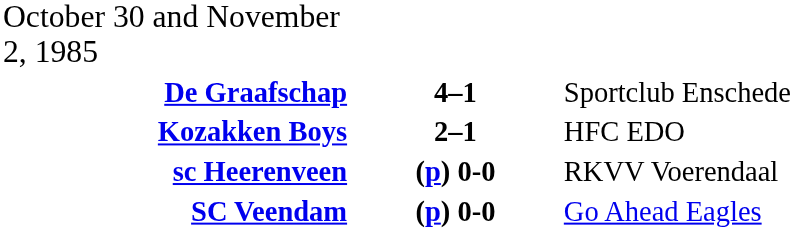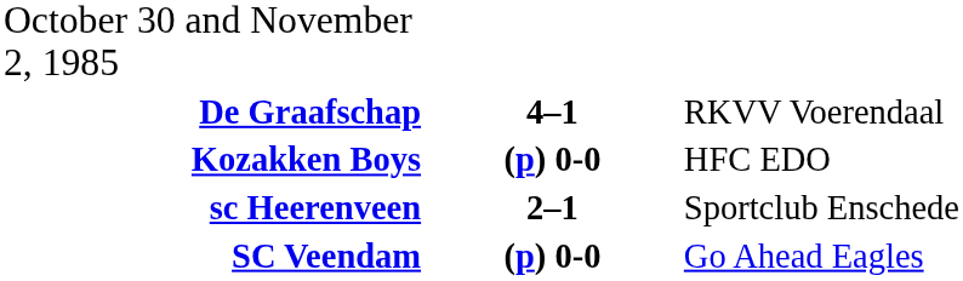 <table width=100% cellspacing=1>
 <tr>
 <th width=20%></th>
 <th width=12%></th>
 <th width=20%></th>
 <th></th>
 </tr>
 <tr>
 <td>October 30 and November 2, 1985</td>
 </tr>
 <tr style=font-size:90%>
 <td align=right><strong><a href='#'>De Graafschap</a></strong></td>
 <td align=center><strong>4–1</strong></td>
-<td>Sportclub Enschede</td>
+<td>RKVV Voerendaal</td>
 </tr>
 <tr style=font-size:90%>
 <td align=right><strong><a href='#'>Kozakken Boys</a></strong></td>
-<td align=center><strong>2–1</strong></td>
+<td align=center><strong>(<a href='#'>p</a>) 0-0</strong></td>
 <td>HFC EDO</td>
 </tr>
 <tr style=font-size:90%>
 <td align=right><strong><a href='#'>sc Heerenveen</a></strong></td>
-<td align=center><strong>(<a href='#'>p</a>) 0-0</strong></td>
-<td>RKVV Voerendaal</td>
+<td align=center><strong>2–1</strong></td>
+<td>Sportclub Enschede</td>
 </tr>
 <tr style=font-size:90%>
 <td align=right><strong><a href='#'>SC Veendam</a></strong></td>
 <td align=center><strong>(<a href='#'>p</a>) 0-0</strong></td>
 <td><a href='#'>Go Ahead Eagles</a></td>
 </tr>
 </table>
